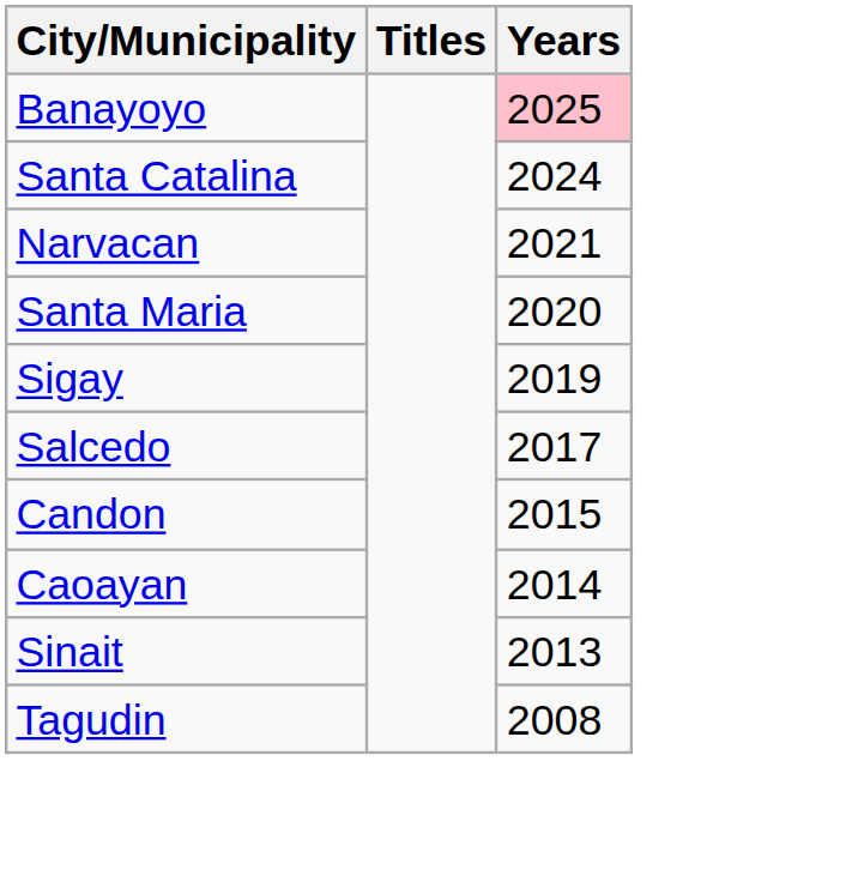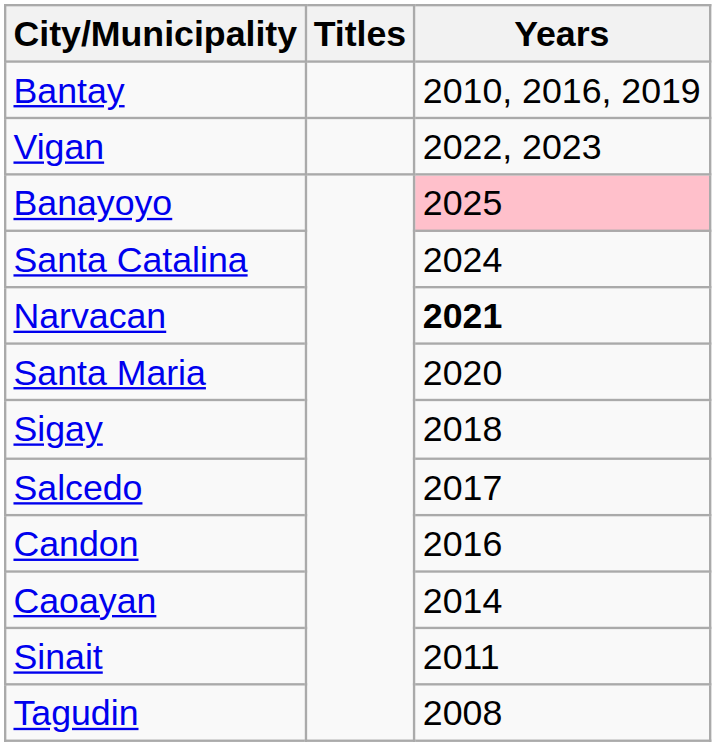 <table class="wikitable sortable" style="font-size:95%;">
 <tr>
 <th>City/Municipality</th>
 <th>Titles</th>
 <th>Years</th>
+</tr>
+<tr>
+<td> <a href='#'>Bantay</a></td>
+<td></td>
+<td>2010, 2016, 2019</td>
+</tr>
+<tr>
+<td> <a href='#'>Vigan</a></td>
+<td></td>
+<td>2022, 2023</td>
 </tr>
 <tr>
 <td> <a href='#'>Banayoyo</a></td>
 <td rowspan="10"></td>
 <td style="background: pink;">2025</td>
 </tr>
 <tr>
 <td> <a href='#'>Santa Catalina</a></td>
 <td>2024</td>
 </tr>
 <tr>
 <td> <a href='#'>Narvacan</a></td>
-<td>2021</td>
+<td><strong>2021</strong></td>
 </tr>
 <tr>
 <td> <a href='#'>Santa Maria</a></td>
 <td>2020</td>
 </tr>
 <tr>
 <td> <a href='#'>Sigay</a></td>
-<td>2019</td>
+<td>2018</td>
 </tr>
 <tr>
 <td> <a href='#'>Salcedo</a></td>
 <td>2017</td>
 </tr>
 <tr>
 <td> <a href='#'>Candon</a></td>
-<td>2015</td>
+<td>2016</td>
 </tr>
 <tr>
 <td> <a href='#'>Caoayan</a></td>
 <td>2014</td>
 </tr>
 <tr>
 <td> <a href='#'>Sinait</a></td>
-<td>2013</td>
+<td>2011</td>
 </tr>
 <tr>
 <td> <a href='#'>Tagudin</a></td>
 <td>2008</td>
 </tr>
 </table>
